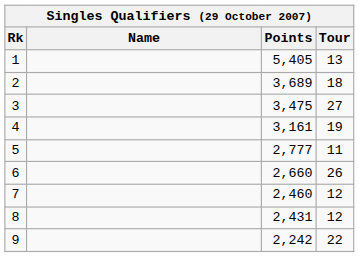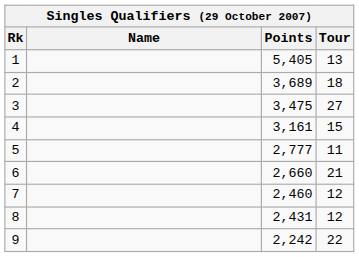 <table class="wikitable"; align="right" style="font-size:90%">
 <tr>
 <th colspan="5">Singles Qualifiers <small>(29 October 2007)</small></th>
 </tr>
 <tr>
 <th>Rk</th>
 <th width="200">Name</th>
 <th>Points</th>
 <th width="20">Tour</th>
 </tr>
 <tr bgcolor=>
 <td align="center">1</td>
 <td></td>
 <td align="right">5,405</td>
 <td align="center">13</td>
 </tr>
 <tr bgcolor=>
 <td align="center">2</td>
 <td></td>
 <td align="right">3,689</td>
 <td align="center">18</td>
 </tr>
 <tr bgcolor=>
 <td align="center">3</td>
 <td></td>
 <td align="right">3,475</td>
 <td align="center">27</td>
 </tr>
 <tr bgcolor=>
 <td align="center">4</td>
 <td></td>
 <td align="right">3,161</td>
-<td align="center">19</td>
+<td align="center">15</td>
 </tr>
 <tr bgcolor=>
 <td align="center">5</td>
 <td></td>
 <td align="right">2,777</td>
 <td align="center">11</td>
 </tr>
 <tr bgcolor=>
 <td align="center">6</td>
 <td></td>
 <td align="right">2,660</td>
-<td align="center">26</td>
+<td align="center">21</td>
 </tr>
 <tr>
 <td align="center">7</td>
 <td></td>
 <td align="right">2,460</td>
 <td align="center">12</td>
 </tr>
 <tr bgcolor=>
 <td align="center">8</td>
 <td></td>
 <td align="right">2,431</td>
 <td align="center">12</td>
 </tr>
 <tr bgcolor=>
 <td align="center">9</td>
 <td></td>
 <td align="right">2,242</td>
 <td align="center">22</td>
 </tr>
 </table>
